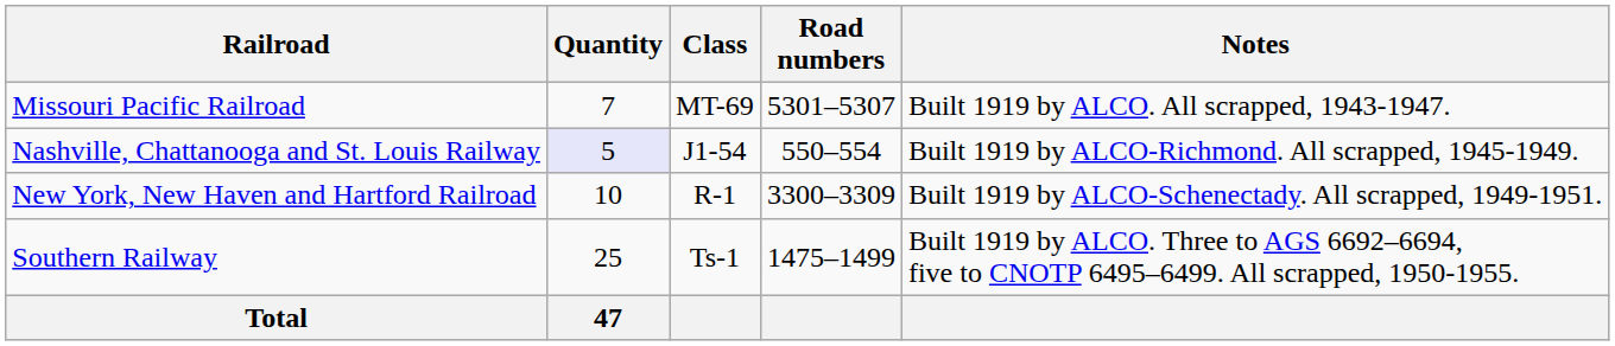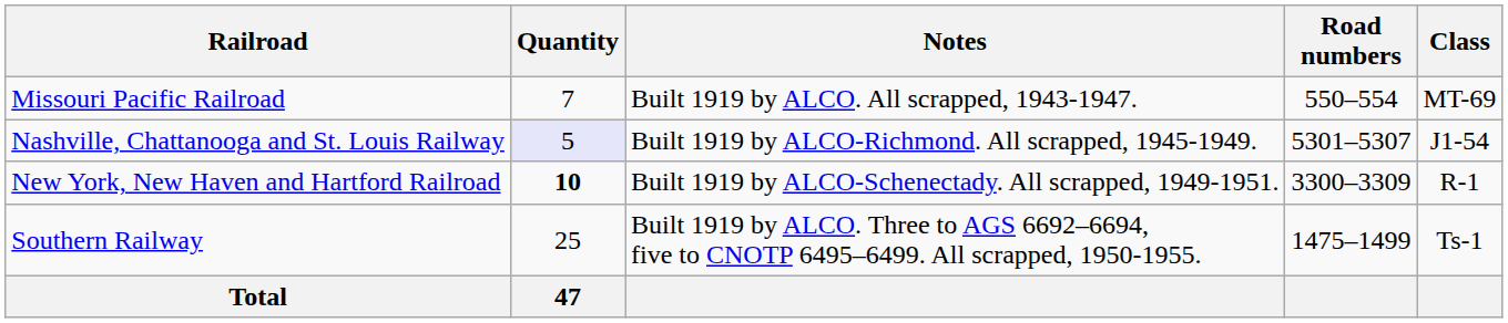 <table class="wikitable sortable" style="text-align:center">
 <tr>
 <th>Railroad</th>
 <th>Quantity</th>
+<th>Notes</th>
+<th>Road<br>numbers</th>
 <th>Class</th>
-<th>Road<br>numbers</th>
-<th>Notes</th>
 </tr>
 <tr>
 <td align=left><a href='#'>Missouri Pacific Railroad</a></td>
 <td>7</td>
+<td align=left>Built 1919 by <a href='#'>ALCO</a>. All scrapped, 1943-1947.</td>
+<td>550–554</td>
 <td>MT-69</td>
-<td>5301–5307</td>
-<td align=left>Built 1919 by <a href='#'>ALCO</a>. All scrapped, 1943-1947.</td>
 </tr>
 <tr>
 <td align=left><a href='#'>Nashville, Chattanooga and St. Louis Railway</a></td>
 <td style="background: lavender;">5</td>
+<td align=left>Built 1919 by <a href='#'>ALCO-Richmond</a>. All scrapped, 1945-1949.</td>
+<td>5301–5307</td>
 <td>J1-54</td>
-<td>550–554</td>
-<td align=left>Built 1919 by <a href='#'>ALCO-Richmond</a>. All scrapped, 1945-1949.</td>
 </tr>
 <tr>
 <td align=left><a href='#'>New York, New Haven and Hartford Railroad</a></td>
-<td>10</td>
+<td><strong>10</strong></td>
+<td align=left>Built 1919 by <a href='#'>ALCO-Schenectady</a>. All scrapped, 1949-1951.</td>
+<td>3300–3309</td>
 <td>R-1</td>
-<td>3300–3309</td>
-<td align=left>Built 1919 by <a href='#'>ALCO-Schenectady</a>. All scrapped, 1949-1951.</td>
 </tr>
 <tr>
 <td align=left><a href='#'>Southern Railway</a></td>
 <td>25</td>
+<td align=left>Built 1919 by <a href='#'>ALCO</a>. Three to <a href='#'>AGS</a> 6692–6694,<br>five to <a href='#'>CNOTP</a> 6495–6499. All scrapped, 1950-1955.</td>
+<td>1475–1499</td>
 <td>Ts-1</td>
-<td>1475–1499</td>
-<td align=left>Built 1919 by <a href='#'>ALCO</a>. Three to <a href='#'>AGS</a> 6692–6694,<br>five to <a href='#'>CNOTP</a> 6495–6499. All scrapped, 1950-1955.</td>
 </tr>
 <tr>
 <th>Total</th>
 <th>47</th>
 <th></th>
 <th></th>
 <th></th>
 </tr>
 </table>
